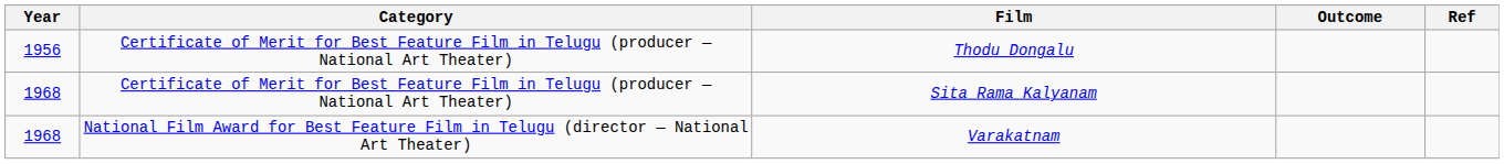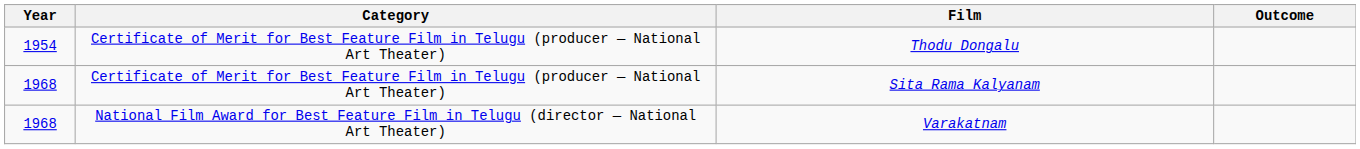 <table class="wikitable sortable" style="width:100%;">
 <tr>
 <th width="5%">Year</th>
 <th style="width:45%;">Category</th>
 <th style="width:35%;">Film</th>
 <th style="width:10%;">Outcome</th>
-<th style="width:5%;">Ref</th>
 </tr>
 <tr>
-<td style="text-align:center;"><a href='#'>1956</a></td>
+<td style="text-align:center;"><a href='#'>1954</a></td>
 <td style="text-align:center;"><a href='#'>Certificate of Merit for Best Feature Film in Telugu</a> (producer — National Art Theater)</td>
 <td style="text-align:center;"><em><a href='#'>Thodu Dongalu</a></em></td>
-<td></td>
 <td></td>
 </tr>
 <tr>
 <td style="text-align:center;"><a href='#'>1968</a></td>
 <td style="text-align:center;"><a href='#'>Certificate of Merit for Best Feature Film in Telugu</a> (producer — National Art Theater)</td>
 <td style="text-align:center;"><a href='#'><em>Sita Rama Kalyanam</em></a></td>
 <td></td>
-<td></td>
 </tr>
 <tr>
 <td style="text-align:center;"><a href='#'>1968</a></td>
 <td style="text-align:center;"><a href='#'>National Film Award for Best Feature Film in Telugu</a> (director — National Art Theater)</td>
 <td style="text-align:center;"><em><a href='#'>Varakatnam</a></em></td>
 <td></td>
-<td></td>
 </tr>
 </table>
